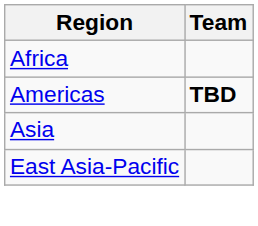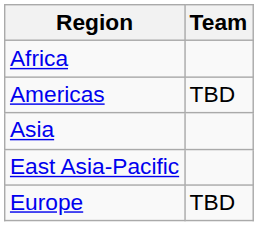 <table class="wikitable">
 <tr>
 <th>Region</th>
 <th>Team</th>
 </tr>
 <tr>
 <td><a href='#'>Africa</a></td>
 <td></td>
 </tr>
 <tr>
 <td><a href='#'>Americas</a></td>
-<td><strong>TBD</strong></td>
+<td>TBD</td>
 </tr>
 <tr>
 <td><a href='#'>Asia</a></td>
 <td></td>
 </tr>
 <tr>
 <td><a href='#'>East Asia-Pacific</a></td>
 <td></td>
 </tr>
+<tr>
+<td><a href='#'>Europe</a></td>
+<td>TBD</td>
+</tr>
 </table>
